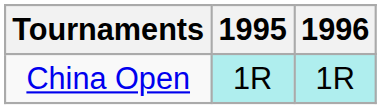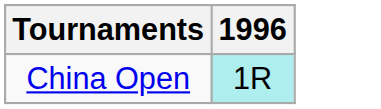 <table class="wikitable" style="font-size: 90%; text-align:center">
 <tr>
 <th>Tournaments</th>
-<th>1995</th>
 <th>1996</th>
 </tr>
 <tr>
 <td><a href='#'>China Open</a></td>
 <td bgcolor=AFEEEE>1R</td>
-<td bgcolor=AFEEEE>1R</td>
 </tr>
 </table>
